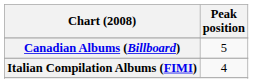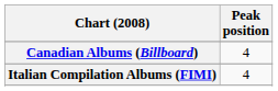 <table class="wikitable plainrowheaders sortable" style="text-align:center">
 <tr>
 <th scope="col">Chart (2008)</th>
 <th scope="col">Peak<br>position</th>
 </tr>
 <tr>
 </tr>
 <tr>
 </tr>
 <tr>
 </tr>
 <tr>
 </tr>
 <tr>
 <th scope="row"><a href='#'>Canadian Albums</a> (<em><a href='#'>Billboard</a></em>)</th>
-<td>5</td>
+<td>4</td>
 </tr>
 <tr>
 </tr>
 <tr>
 </tr>
 <tr>
 </tr>
 <tr>
 <th scope="row">Italian Compilation Albums (<a href='#'>FIMI</a>)</th>
 <td>4</td>
 </tr>
 <tr>
 </tr>
 <tr>
 </tr>
 <tr>
 </tr>
 <tr>
 </tr>
 <tr>
 </tr>
 <tr>
 </tr>
 </table>
